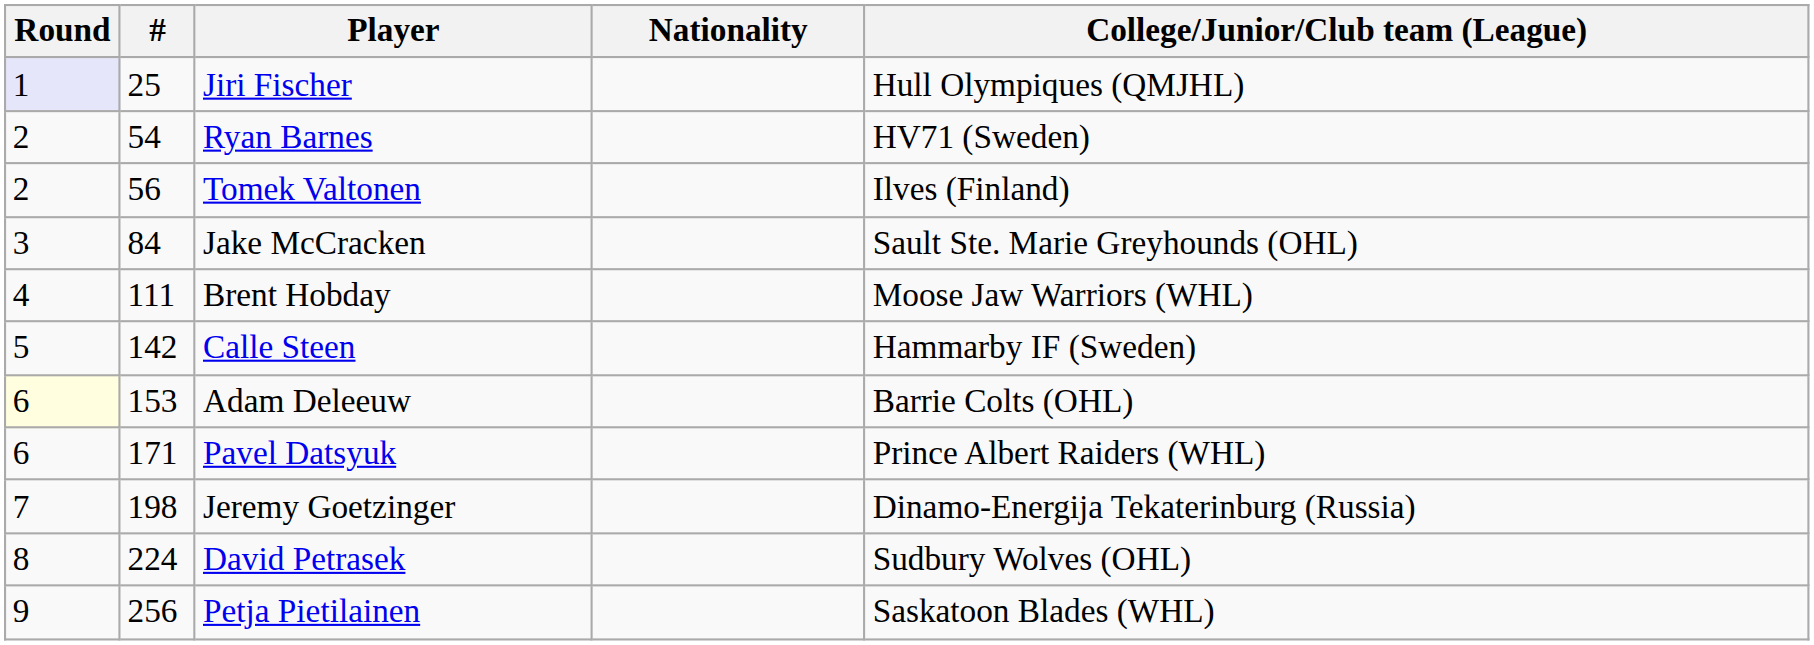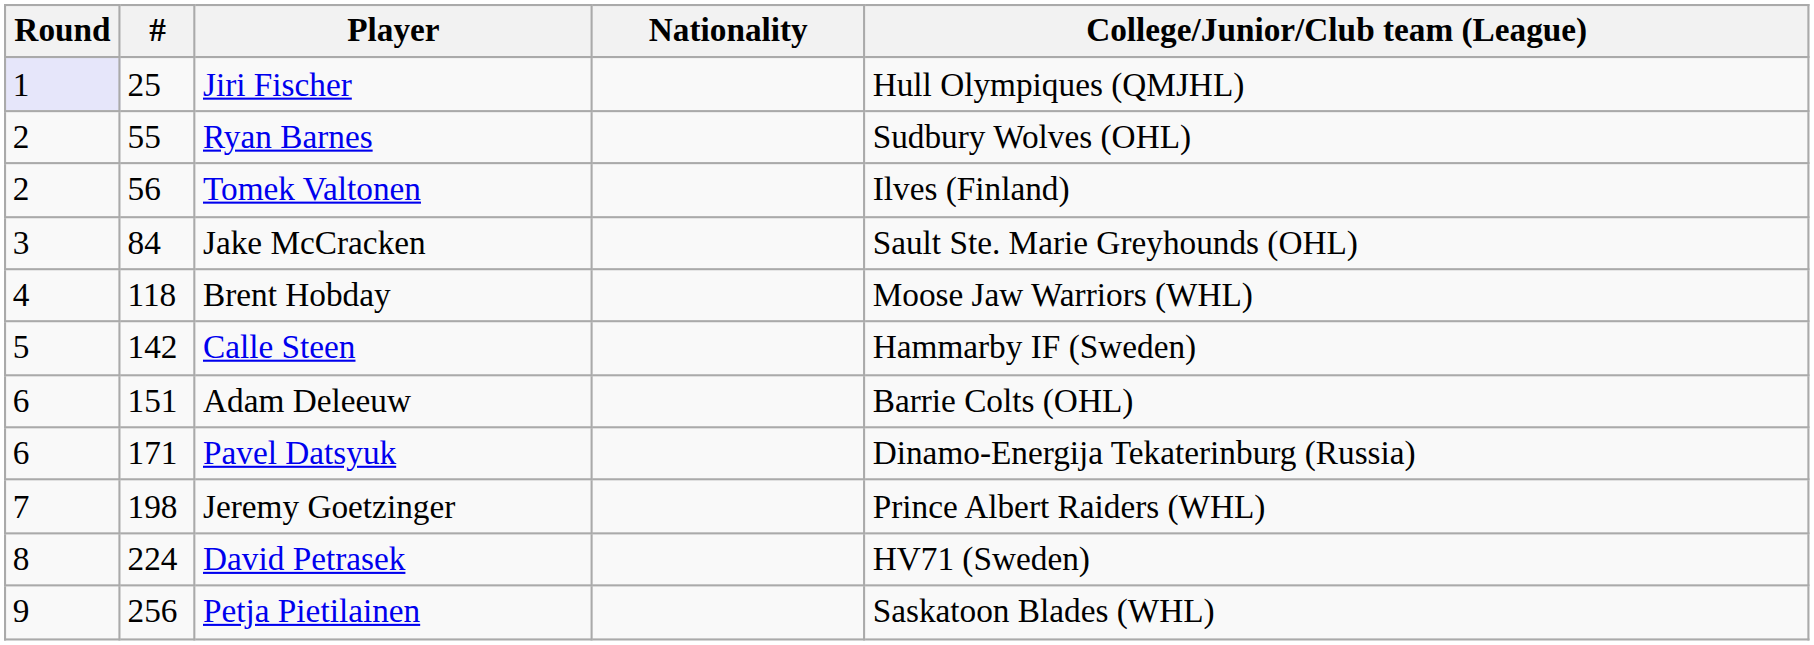 <table class="wikitable">
 <tr align="center">
 <th bgcolor="#DDDDFF" width="4.0%">Round</th>
 <th bgcolor="#DDDDFF" width="4.0%">#</th>
 <th bgcolor="#DDDDFF" width="21.0%">Player</th>
 <th bgcolor="#DDDDFF" width="14.5%">Nationality</th>
 <th bgcolor="#DDDDFF" width="50.0%">College/Junior/Club team (League)</th>
 </tr>
 <tr>
 <td style="background: lavender;">1</td>
 <td>25</td>
 <td><a href='#'>Jiri Fischer</a></td>
 <td></td>
 <td>Hull Olympiques (QMJHL)</td>
 </tr>
 <tr>
 <td>2</td>
-<td>54</td>
+<td>55</td>
 <td><a href='#'>Ryan Barnes</a></td>
 <td></td>
-<td>HV71 (Sweden)</td>
+<td>Sudbury Wolves (OHL)</td>
 </tr>
 <tr>
 <td>2</td>
 <td>56</td>
 <td><a href='#'>Tomek Valtonen</a></td>
 <td></td>
 <td>Ilves (Finland)</td>
 </tr>
 <tr>
 <td>3</td>
 <td>84</td>
 <td>Jake McCracken</td>
 <td></td>
 <td>Sault Ste. Marie Greyhounds (OHL)</td>
 </tr>
 <tr>
 <td>4</td>
-<td>111</td>
+<td>118</td>
 <td>Brent Hobday</td>
 <td></td>
 <td>Moose Jaw Warriors (WHL)</td>
 </tr>
 <tr>
 <td>5</td>
 <td>142</td>
 <td><a href='#'>Calle Steen</a></td>
 <td></td>
 <td>Hammarby IF (Sweden)</td>
 </tr>
 <tr>
-<td style="background: lightyellow;">6</td>
-<td>153</td>
+<td>6</td>
+<td>151</td>
 <td>Adam Deleeuw</td>
 <td></td>
 <td>Barrie Colts (OHL)</td>
 </tr>
 <tr>
 <td>6</td>
 <td>171</td>
 <td><a href='#'>Pavel Datsyuk</a></td>
 <td></td>
-<td>Prince Albert Raiders (WHL)</td>
+<td>Dinamo-Energija Tekaterinburg (Russia)</td>
 </tr>
 <tr>
 <td>7</td>
 <td>198</td>
 <td>Jeremy Goetzinger</td>
 <td></td>
-<td>Dinamo-Energija Tekaterinburg (Russia)</td>
+<td>Prince Albert Raiders (WHL)</td>
 </tr>
 <tr>
 <td>8</td>
 <td>224</td>
 <td><a href='#'>David Petrasek</a></td>
 <td></td>
-<td>Sudbury Wolves (OHL)</td>
+<td>HV71 (Sweden)</td>
 </tr>
 <tr>
 <td>9</td>
 <td>256</td>
 <td><a href='#'>Petja Pietilainen</a></td>
 <td></td>
 <td>Saskatoon Blades (WHL)</td>
 </tr>
 </table>
